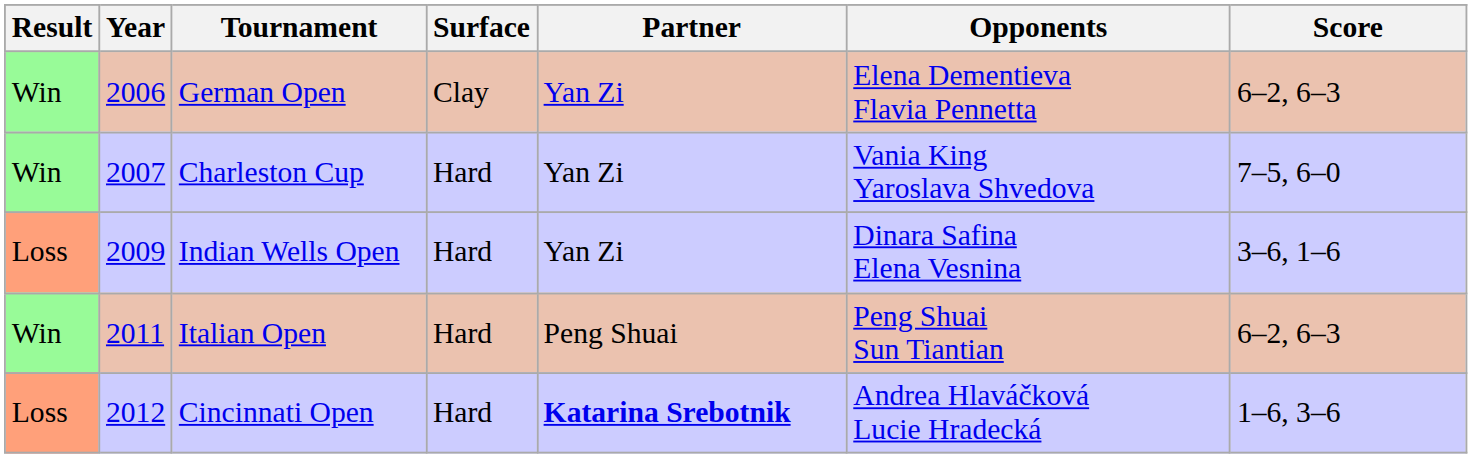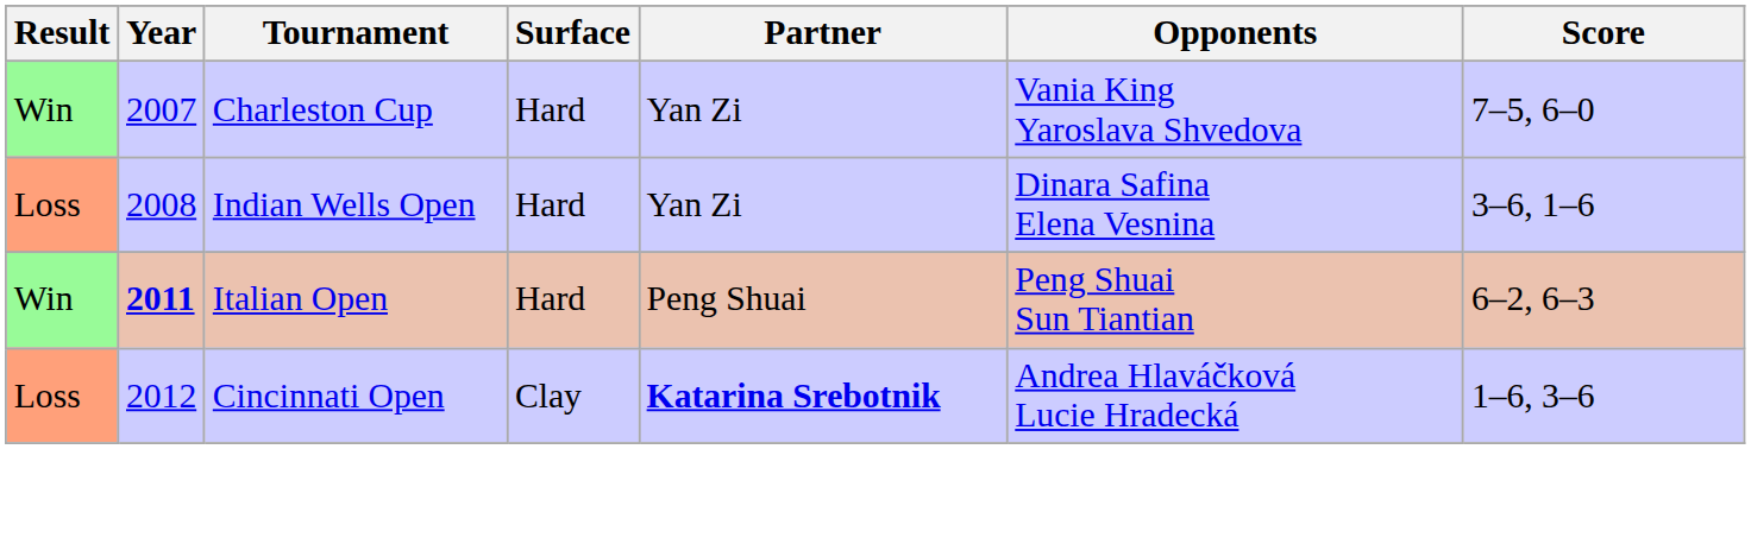 <table class="sortable wikitable">
 <tr>
 <th>Result</th>
 <th>Year</th>
 <th width=130>Tournament</th>
 <th>Surface</th>
 <th width=160>Partner</th>
 <th width=200>Opponents</th>
 <th width=120>Score</th>
-</tr>
-<tr style="background:#ebc2af;">
-<td style="background:#98fb98;">Win</td>
-<td><a href='#'>2006</a></td>
-<td><a href='#'>German Open</a></td>
-<td>Clay</td>
-<td> <a href='#'>Yan Zi</a></td>
-<td> <a href='#'>Elena Dementieva</a> <br>  <a href='#'>Flavia Pennetta</a></td>
-<td>6–2, 6–3</td>
 </tr>
 <tr style="background:#ccf;">
 <td style="background:#98fb98;">Win</td>
 <td><a href='#'>2007</a></td>
 <td><a href='#'>Charleston Cup</a></td>
 <td>Hard</td>
 <td> Yan Zi</td>
 <td> <a href='#'>Vania King</a> <br>  <a href='#'>Yaroslava Shvedova</a></td>
 <td>7–5, 6–0</td>
 </tr>
 <tr style="background:#ccf;">
 <td style="background:#ffa07a;">Loss</td>
-<td><a href='#'>2009</a></td>
+<td><a href='#'>2008</a></td>
 <td><a href='#'>Indian Wells Open</a></td>
 <td>Hard</td>
 <td> Yan Zi</td>
 <td> <a href='#'>Dinara Safina</a> <br>  <a href='#'>Elena Vesnina</a></td>
 <td>3–6, 1–6</td>
 </tr>
 <tr style="background:#ebc2af;">
 <td style="background:#98fb98;">Win</td>
-<td><a href='#'>2011</a></td>
+<td><strong><a href='#'>2011</a></strong></td>
 <td><a href='#'>Italian Open</a></td>
 <td>Hard</td>
 <td> Peng Shuai</td>
 <td> <a href='#'>Peng Shuai</a> <br>  <a href='#'>Sun Tiantian</a></td>
 <td>6–2, 6–3</td>
 </tr>
 <tr style="background:#ccf;">
 <td style="background:#ffa07a;">Loss</td>
 <td><a href='#'>2012</a></td>
 <td><a href='#'>Cincinnati Open</a></td>
-<td>Hard</td>
+<td>Clay</td>
 <td><strong> <a href='#'>Katarina Srebotnik</a></strong></td>
 <td> <a href='#'>Andrea Hlaváčková</a> <br>  <a href='#'>Lucie Hradecká</a></td>
 <td>1–6, 3–6</td>
 </tr>
 </table>
